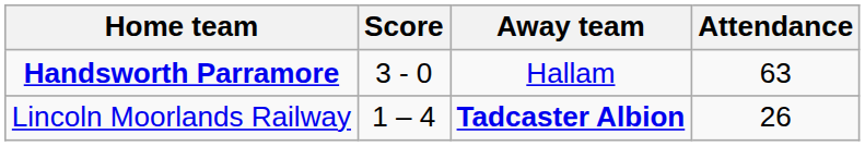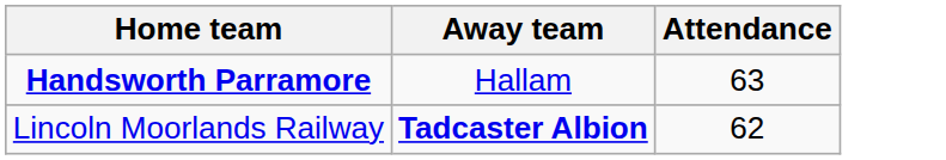 <table class="wikitable" style="text-align: center">
 <tr>
 <th>Home team</th>
-<th>Score</th>
 <th>Away team</th>
 <th>Attendance</th>
 </tr>
 <tr>
 <td><strong><a href='#'>Handsworth Parramore</a></strong></td>
-<td>3 - 0</td>
 <td><a href='#'>Hallam</a></td>
 <td>63</td>
 </tr>
 <tr>
 <td><a href='#'>Lincoln Moorlands Railway</a></td>
-<td>1 – 4</td>
 <td><strong><a href='#'>Tadcaster Albion</a></strong></td>
-<td>26</td>
+<td>62</td>
 </tr>
 </table>
